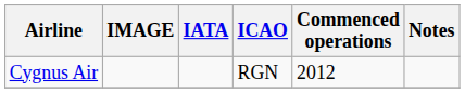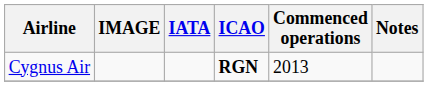 <table class="wikitable sortable">
 <tr style="vertical-align:middle;">
 <th>Airline</th>
 <th>IMAGE</th>
 <th><a href='#'>IATA</a></th>
 <th><a href='#'>ICAO</a></th>
 <th>Commenced<br>operations</th>
 <th>Notes</th>
 </tr>
 <tr>
 <td><a href='#'>Cygnus Air</a></td>
 <td></td>
 <td></td>
-<td>RGN</td>
-<td>2012</td>
+<td><strong>RGN</strong></td>
+<td>2013</td>
 <td></td>
 </tr>
 <tr>
 </tr>
 </table>
